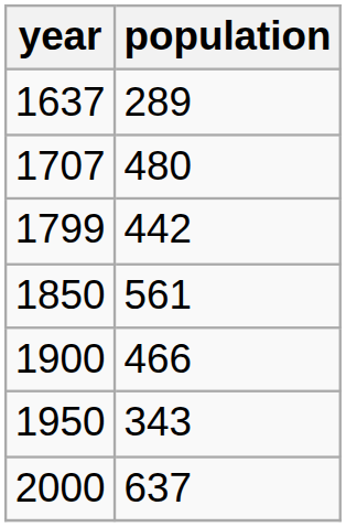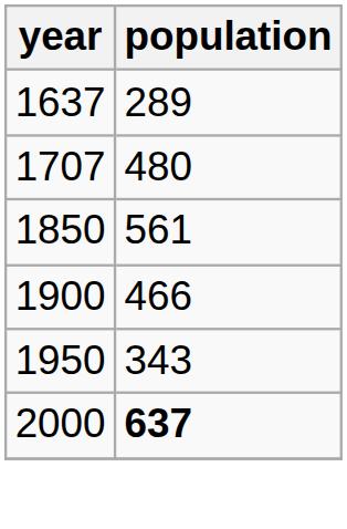 <table class="wikitable">
 <tr>
 <th>year</th>
 <th>population</th>
 </tr>
 <tr>
 <td>1637</td>
 <td>289</td>
 </tr>
 <tr>
 <td>1707</td>
 <td>480</td>
-</tr>
-<tr>
-<td>1799</td>
-<td>442</td>
 </tr>
 <tr>
 <td>1850</td>
 <td>561</td>
 </tr>
 <tr>
 <td>1900</td>
 <td>466</td>
 </tr>
 <tr>
 <td>1950</td>
 <td>343</td>
 </tr>
 <tr>
 <td>2000</td>
-<td>637</td>
+<td><strong>637</strong></td>
 </tr>
 <tr>
 </tr>
 </table>
